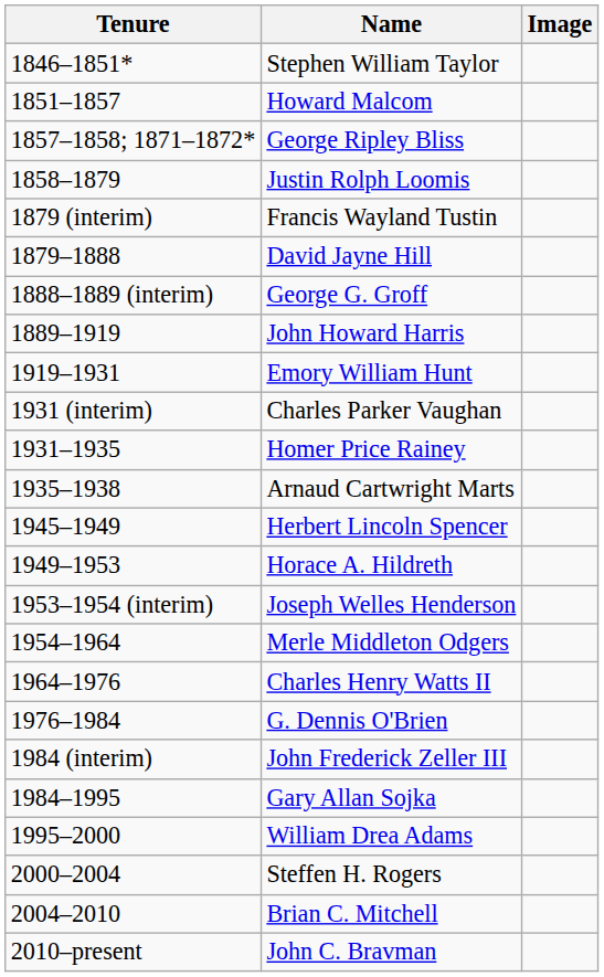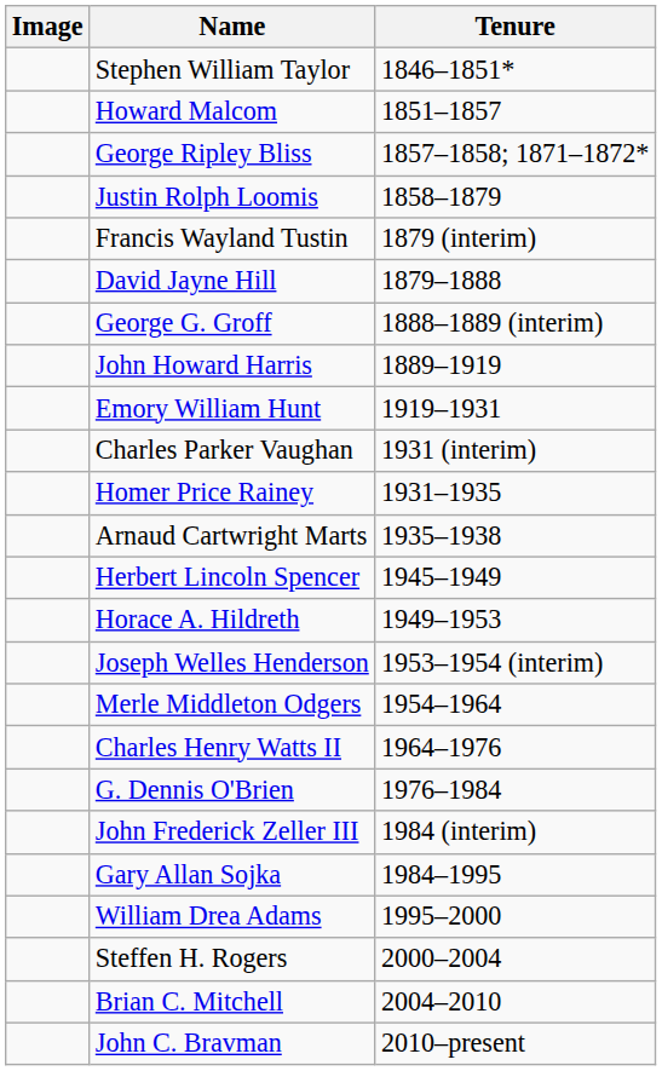 <table class="wikitable">
 <tr>
+<th>Image</th>
+<th>Name</th>
 <th>Tenure</th>
-<th>Name</th>
-<th>Image</th>
 </tr>
 <tr>
+<td></td>
+<td>Stephen William Taylor</td>
 <td>1846–1851*</td>
-<td>Stephen William Taylor</td>
-<td></td>
 </tr>
 <tr>
+<td></td>
+<td><a href='#'>Howard Malcom</a></td>
 <td>1851–1857</td>
-<td><a href='#'>Howard Malcom</a></td>
-<td></td>
 </tr>
 <tr>
+<td></td>
+<td><a href='#'>George Ripley Bliss</a></td>
 <td>1857–1858; 1871–1872*</td>
-<td><a href='#'>George Ripley Bliss</a></td>
-<td></td>
 </tr>
 <tr>
+<td></td>
+<td><a href='#'>Justin Rolph Loomis</a></td>
 <td>1858–1879</td>
-<td><a href='#'>Justin Rolph Loomis</a></td>
-<td></td>
 </tr>
 <tr>
+<td></td>
+<td>Francis Wayland Tustin</td>
 <td>1879 (interim)</td>
-<td>Francis Wayland Tustin</td>
-<td></td>
 </tr>
 <tr>
+<td></td>
+<td><a href='#'>David Jayne Hill</a></td>
 <td>1879–1888</td>
-<td><a href='#'>David Jayne Hill</a></td>
-<td></td>
 </tr>
 <tr>
+<td></td>
+<td><a href='#'>George G. Groff</a></td>
 <td>1888–1889 (interim)</td>
-<td><a href='#'>George G. Groff</a></td>
-<td></td>
 </tr>
 <tr>
+<td></td>
+<td><a href='#'>John Howard Harris</a></td>
 <td>1889–1919</td>
-<td><a href='#'>John Howard Harris</a></td>
-<td></td>
 </tr>
 <tr>
+<td></td>
+<td><a href='#'>Emory William Hunt</a></td>
 <td>1919–1931</td>
-<td><a href='#'>Emory William Hunt</a></td>
-<td></td>
 </tr>
 <tr>
+<td></td>
+<td>Charles Parker Vaughan</td>
 <td>1931 (interim)</td>
-<td>Charles Parker Vaughan</td>
-<td></td>
 </tr>
 <tr>
+<td></td>
+<td><a href='#'>Homer Price Rainey</a></td>
 <td>1931–1935</td>
-<td><a href='#'>Homer Price Rainey</a></td>
-<td></td>
 </tr>
 <tr>
+<td></td>
+<td>Arnaud Cartwright Marts</td>
 <td>1935–1938</td>
-<td>Arnaud Cartwright Marts</td>
-<td></td>
 </tr>
 <tr>
+<td></td>
+<td><a href='#'>Herbert Lincoln Spencer</a></td>
 <td>1945–1949</td>
-<td><a href='#'>Herbert Lincoln Spencer</a></td>
-<td></td>
 </tr>
 <tr>
+<td></td>
+<td><a href='#'>Horace A. Hildreth</a></td>
 <td>1949–1953</td>
-<td><a href='#'>Horace A. Hildreth</a></td>
-<td></td>
 </tr>
 <tr>
+<td></td>
+<td><a href='#'>Joseph Welles Henderson</a></td>
 <td>1953–1954 (interim)</td>
-<td><a href='#'>Joseph Welles Henderson</a></td>
-<td></td>
 </tr>
 <tr>
+<td></td>
+<td><a href='#'>Merle Middleton Odgers</a></td>
 <td>1954–1964</td>
-<td><a href='#'>Merle Middleton Odgers</a></td>
-<td></td>
 </tr>
 <tr>
+<td></td>
+<td><a href='#'>Charles Henry Watts II</a></td>
 <td>1964–1976</td>
-<td><a href='#'>Charles Henry Watts II</a></td>
-<td></td>
 </tr>
 <tr>
+<td></td>
+<td><a href='#'>G. Dennis O'Brien</a></td>
 <td>1976–1984</td>
-<td><a href='#'>G. Dennis O'Brien</a></td>
-<td></td>
 </tr>
 <tr>
+<td></td>
+<td><a href='#'>John Frederick Zeller III</a></td>
 <td>1984 (interim)</td>
-<td><a href='#'>John Frederick Zeller III</a></td>
-<td></td>
 </tr>
 <tr>
+<td></td>
+<td><a href='#'>Gary Allan Sojka</a></td>
 <td>1984–1995</td>
-<td><a href='#'>Gary Allan Sojka</a></td>
-<td></td>
 </tr>
 <tr>
+<td></td>
+<td><a href='#'>William Drea Adams</a></td>
 <td>1995–2000</td>
-<td><a href='#'>William Drea Adams</a></td>
-<td></td>
 </tr>
 <tr>
+<td></td>
+<td>Steffen H. Rogers</td>
 <td>2000–2004</td>
-<td>Steffen H. Rogers</td>
-<td></td>
 </tr>
 <tr>
+<td></td>
+<td><a href='#'>Brian C. Mitchell</a></td>
 <td>2004–2010</td>
-<td><a href='#'>Brian C. Mitchell</a></td>
-<td></td>
 </tr>
 <tr>
+<td></td>
+<td><a href='#'>John C. Bravman</a></td>
 <td>2010–present</td>
-<td><a href='#'>John C. Bravman</a></td>
-<td></td>
 </tr>
 </table>
